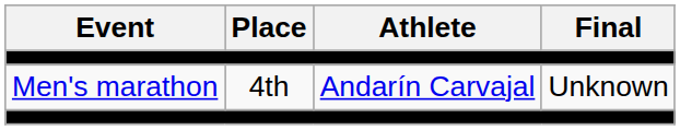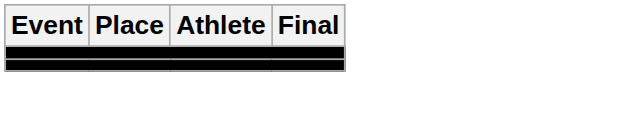 <table class=wikitable>
 <tr>
 <th>Event</th>
 <th>Place</th>
 <th>Athlete</th>
 <th>Final</th>
 </tr>
 <tr bgcolor=black>
 <td colspan=4></td>
 </tr>
-<tr align=center>
-<td><a href='#'>Men's marathon</a></td>
-<td>4th</td>
-<td align=left><a href='#'>Andarín Carvajal</a></td>
-<td>Unknown</td>
-</tr>
 <tr bgcolor=black>
 <td colspan=4></td>
 </tr>
 </table>
